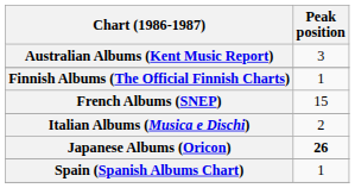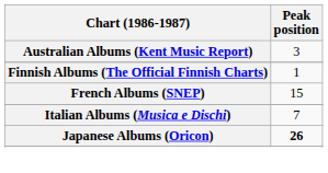 <table class="wikitable sortable plainrowheaders">
 <tr>
 <th>Chart (1986-1987)</th>
 <th>Peak<br>position</th>
 </tr>
 <tr>
 <th scope="row">Australian Albums (<a href='#'>Kent Music Report</a>)</th>
 <td align="center">3</td>
 </tr>
 <tr>
 </tr>
 <tr>
 </tr>
 <tr>
 </tr>
 <tr>
 <th scope="row">Finnish Albums (<a href='#'>The Official Finnish Charts</a>)</th>
 <td align="center">1</td>
 </tr>
 <tr>
 <th scope="row">French Albums (<a href='#'>SNEP</a>)</th>
 <td align="center">15</td>
 </tr>
 <tr>
 </tr>
 <tr>
 <th scope="row">Italian Albums (<em><a href='#'>Musica e Dischi</a></em>)</th>
-<td align="center">2</td>
+<td align="center">7</td>
 </tr>
 <tr>
 <th scope="row">Japanese Albums (<a href='#'>Oricon</a>)</th>
 <td align="center"><strong>26</strong></td>
 </tr>
 <tr>
 </tr>
 <tr>
 </tr>
 <tr>
-<th scope="row">Spain (<a href='#'>Spanish Albums Chart</a>)</th>
-<td align="center">1</td>
-</tr>
-<tr>
 </tr>
 <tr>
 </tr>
 <tr>
 </tr>
 <tr>
 </tr>
 </table>
